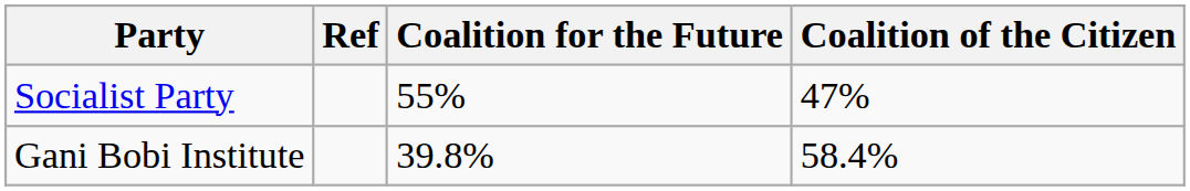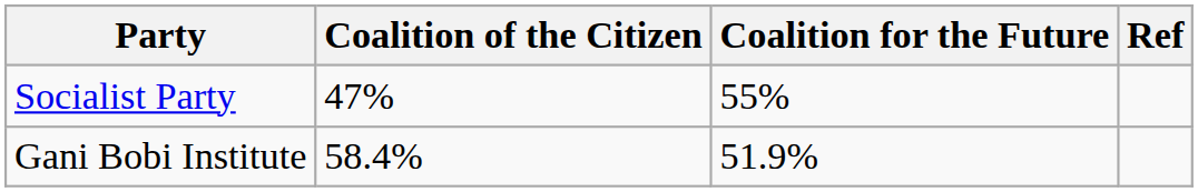 <table class="wikitable">
 <tr>
 <th>Party</th>
+<th>Coalition of the Citizen</th>
+<th>Coalition for the Future</th>
 <th>Ref</th>
-<th>Coalition for the Future</th>
-<th>Coalition of the Citizen</th>
 </tr>
 <tr>
 <td><a href='#'>Socialist Party</a></td>
+<td>47%</td>
+<td>55%</td>
 <td></td>
-<td>55%</td>
-<td>47%</td>
 </tr>
 <tr>
 <td>Gani Bobi Institute</td>
+<td>58.4%</td>
+<td>51.9%</td>
 <td></td>
-<td>39.8%</td>
-<td>58.4%</td>
 </tr>
 </table>
